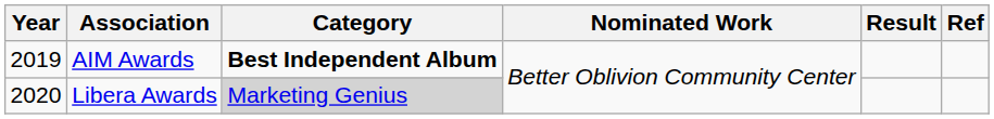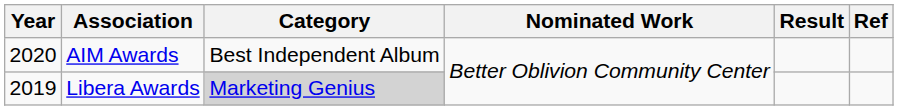 <table class="wikitable">
 <tr>
 <th>Year</th>
 <th>Association</th>
 <th>Category</th>
 <th>Nominated Work</th>
 <th>Result</th>
 <th>Ref</th>
 </tr>
 <tr>
-<td>2019</td>
+<td>2020</td>
 <td><a href='#'>AIM Awards</a></td>
-<td><strong>Best Independent Album</strong></td>
+<td>Best Independent Album</td>
 <td rowspan="2"><em>Better Oblivion Community Center</em></td>
 <td></td>
 <td></td>
 </tr>
 <tr>
-<td>2020</td>
+<td>2019</td>
 <td><a href='#'>Libera Awards</a></td>
 <td style="background: lightgrey;"><a href='#'>Marketing Genius</a></td>
 <td></td>
 <td></td>
 </tr>
 </table>
